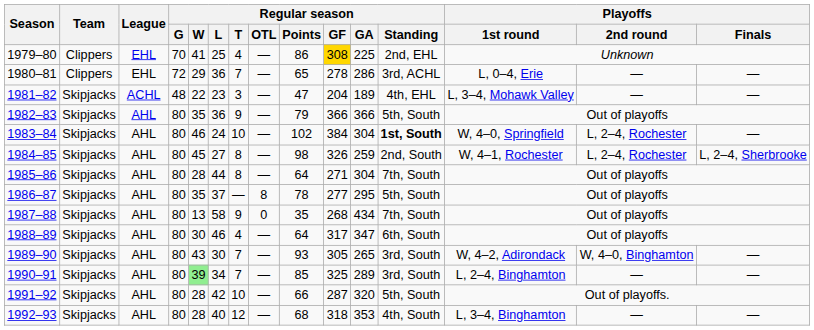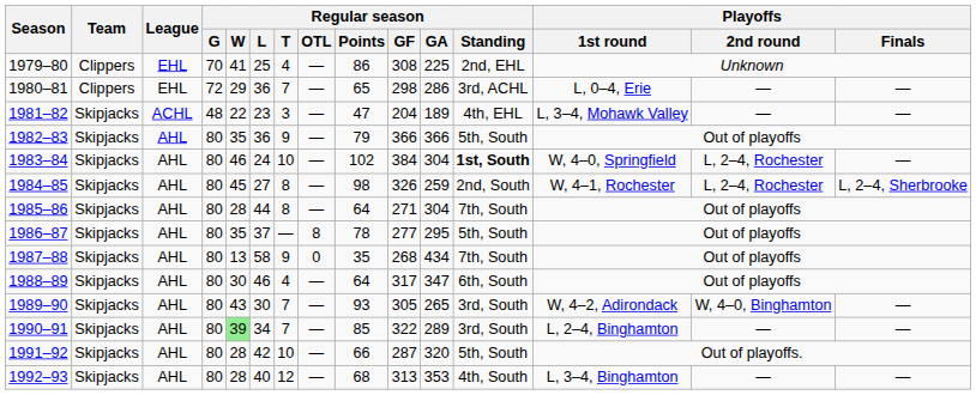 <table class="wikitable" style="text-align:center">
 <tr>
 <th rowspan="2">Season</th>
 <th rowspan="2">Team</th>
 <th rowspan="2">League</th>
 <th colspan="9">Regular season</th>
 <th colspan="3">Playoffs</th>
 </tr>
 <tr>
 <th>G</th>
 <th>W</th>
 <th>L</th>
 <th>T</th>
 <th>OTL</th>
 <th>Points</th>
 <th>GF</th>
 <th>GA</th>
 <th>Standing</th>
 <th>1st round</th>
 <th>2nd round</th>
 <th>Finals</th>
 </tr>
 <tr>
 <td>1979–80</td>
 <td>Clippers</td>
 <td><a href='#'>EHL</a></td>
 <td>70</td>
 <td>41</td>
 <td>25</td>
 <td>4</td>
 <td>—</td>
 <td>86</td>
-<td style="background: gold;">308</td>
+<td>308</td>
 <td>225</td>
 <td>2nd, EHL</td>
 <td colspan="3"><em>Unknown</em></td>
 </tr>
 <tr>
 <td>1980–81</td>
 <td>Clippers</td>
 <td>EHL</td>
 <td>72</td>
 <td>29</td>
 <td>36</td>
 <td>7</td>
 <td>—</td>
 <td>65</td>
-<td>278</td>
+<td>298</td>
 <td>286</td>
 <td>3rd, ACHL</td>
 <td>L, 0–4, <a href='#'>Erie</a></td>
 <td>—</td>
 <td>—</td>
 </tr>
 <tr>
 <td><a href='#'>1981–82</a></td>
 <td>Skipjacks</td>
 <td><a href='#'>ACHL</a></td>
 <td>48</td>
 <td>22</td>
 <td>23</td>
 <td>3</td>
 <td>—</td>
 <td>47</td>
 <td>204</td>
 <td>189</td>
 <td>4th, EHL</td>
 <td>L, 3–4, <a href='#'>Mohawk Valley</a></td>
 <td>—</td>
 <td>—</td>
 </tr>
 <tr>
 <td><a href='#'>1982–83</a></td>
 <td>Skipjacks</td>
 <td><a href='#'>AHL</a></td>
 <td>80</td>
 <td>35</td>
 <td>36</td>
 <td>9</td>
 <td>—</td>
 <td>79</td>
 <td>366</td>
 <td>366</td>
 <td>5th, South</td>
 <td colspan="3">Out of playoffs</td>
 </tr>
 <tr>
 <td><a href='#'>1983–84</a></td>
 <td>Skipjacks</td>
 <td>AHL</td>
 <td>80</td>
 <td>46</td>
 <td>24</td>
 <td>10</td>
 <td>—</td>
 <td>102</td>
 <td>384</td>
 <td>304</td>
 <td><strong>1st, South</strong></td>
 <td>W, 4–0, <a href='#'>Springfield</a></td>
 <td>L, 2–4, <a href='#'>Rochester</a></td>
 <td>—</td>
 </tr>
 <tr>
 <td><a href='#'>1984–85</a></td>
 <td>Skipjacks</td>
 <td>AHL</td>
 <td>80</td>
 <td>45</td>
 <td>27</td>
 <td>8</td>
 <td>—</td>
 <td>98</td>
 <td>326</td>
 <td>259</td>
 <td>2nd, South</td>
 <td>W, 4–1, <a href='#'>Rochester</a></td>
 <td>L, 2–4, <a href='#'>Rochester</a></td>
 <td>L, 2–4, <a href='#'>Sherbrooke</a></td>
 </tr>
 <tr>
 <td><a href='#'>1985–86</a></td>
 <td>Skipjacks</td>
 <td>AHL</td>
 <td>80</td>
 <td>28</td>
 <td>44</td>
 <td>8</td>
 <td>—</td>
 <td>64</td>
 <td>271</td>
 <td>304</td>
 <td>7th, South</td>
 <td colspan="3">Out of playoffs</td>
 </tr>
 <tr>
 <td><a href='#'>1986–87</a></td>
 <td>Skipjacks</td>
 <td>AHL</td>
 <td>80</td>
 <td>35</td>
 <td>37</td>
 <td>—</td>
 <td>8</td>
 <td>78</td>
 <td>277</td>
 <td>295</td>
 <td>5th, South</td>
 <td colspan="3">Out of playoffs</td>
 </tr>
 <tr>
 <td><a href='#'>1987–88</a></td>
 <td>Skipjacks</td>
 <td>AHL</td>
 <td>80</td>
 <td>13</td>
 <td>58</td>
 <td>9</td>
 <td>0</td>
 <td>35</td>
 <td>268</td>
 <td>434</td>
 <td>7th, South</td>
 <td colspan="3">Out of playoffs</td>
 </tr>
 <tr>
 <td><a href='#'>1988–89</a></td>
 <td>Skipjacks</td>
 <td>AHL</td>
 <td>80</td>
 <td>30</td>
 <td>46</td>
 <td>4</td>
 <td>—</td>
 <td>64</td>
 <td>317</td>
 <td>347</td>
 <td>6th, South</td>
 <td colspan="3">Out of playoffs</td>
 </tr>
 <tr>
 <td><a href='#'>1989–90</a></td>
 <td>Skipjacks</td>
 <td>AHL</td>
 <td>80</td>
 <td>43</td>
 <td>30</td>
 <td>7</td>
 <td>—</td>
 <td>93</td>
 <td>305</td>
 <td>265</td>
 <td>3rd, South</td>
 <td>W, 4–2, <a href='#'>Adirondack</a></td>
 <td>W, 4–0, <a href='#'>Binghamton</a></td>
 <td>—</td>
 </tr>
 <tr>
 <td><a href='#'>1990–91</a></td>
 <td>Skipjacks</td>
 <td>AHL</td>
 <td>80</td>
 <td style="background: lightgreen;">39</td>
 <td>34</td>
 <td>7</td>
 <td>—</td>
 <td>85</td>
-<td>325</td>
+<td>322</td>
 <td>289</td>
 <td>3rd, South</td>
 <td>L, 2–4, <a href='#'>Binghamton</a></td>
 <td>—</td>
 <td>—</td>
 </tr>
 <tr>
 <td><a href='#'>1991–92</a></td>
 <td>Skipjacks</td>
 <td>AHL</td>
 <td>80</td>
 <td>28</td>
 <td>42</td>
 <td>10</td>
 <td>—</td>
 <td>66</td>
 <td>287</td>
 <td>320</td>
 <td>5th, South</td>
 <td colspan="3">Out of playoffs.</td>
 </tr>
 <tr>
 <td><a href='#'>1992–93</a></td>
 <td>Skipjacks</td>
 <td>AHL</td>
 <td>80</td>
 <td>28</td>
 <td>40</td>
 <td>12</td>
 <td>—</td>
 <td>68</td>
-<td>318</td>
+<td>313</td>
 <td>353</td>
 <td>4th, South</td>
 <td>L, 3–4, <a href='#'>Binghamton</a></td>
 <td>—</td>
 <td>—</td>
 </tr>
 </table>
